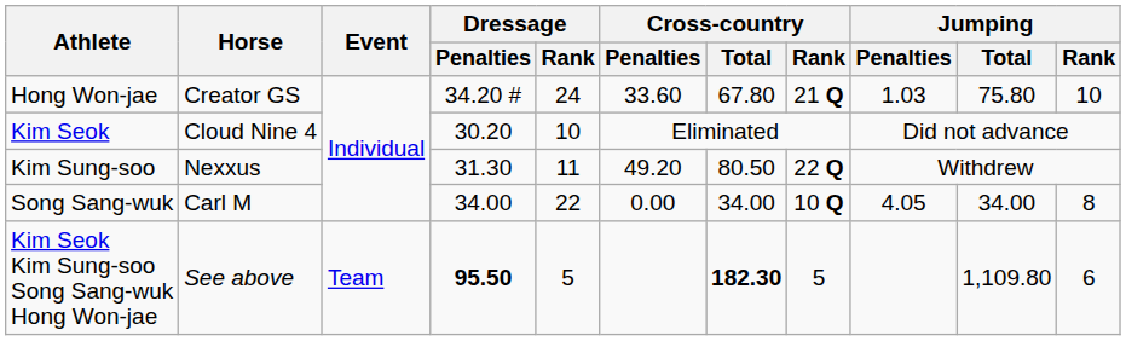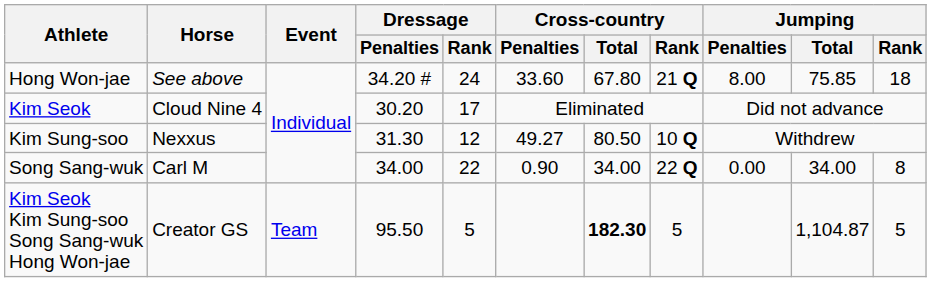 <table class=wikitable style=font-size:90%;text-align:center>
 <tr>
 <th rowspan=2>Athlete</th>
 <th rowspan=2>Horse</th>
 <th rowspan=2>Event</th>
 <th colspan=2>Dressage</th>
 <th colspan=3>Cross-country</th>
 <th colspan=3>Jumping</th>
 </tr>
 <tr style="font-size:95%">
 <th>Penalties</th>
 <th>Rank</th>
 <th>Penalties</th>
 <th>Total</th>
 <th>Rank</th>
 <th>Penalties</th>
 <th>Total</th>
 <th>Rank</th>
 </tr>
 <tr>
 <td align=left>Hong Won-jae</td>
-<td align=left>Creator GS</td>
+<td align=left><em>See above</em></td>
 <td align=left rowspan=4><a href='#'>Individual</a></td>
 <td>34.20 #</td>
 <td>24</td>
 <td>33.60</td>
 <td>67.80</td>
 <td>21 <strong>Q</strong></td>
-<td>1.03</td>
-<td>75.80</td>
-<td>10</td>
+<td>8.00</td>
+<td>75.85</td>
+<td>18</td>
 </tr>
 <tr>
 <td align=left><a href='#'>Kim Seok</a></td>
 <td align=left>Cloud Nine 4</td>
 <td>30.20</td>
-<td>10</td>
+<td>17</td>
 <td colspan=3>Eliminated</td>
 <td colspan=3>Did not advance</td>
 </tr>
 <tr>
 <td align=left>Kim Sung-soo</td>
 <td align=left>Nexxus</td>
 <td>31.30</td>
-<td>11</td>
-<td>49.20</td>
+<td>12</td>
+<td>49.27</td>
 <td>80.50</td>
-<td>22 <strong>Q</strong></td>
+<td>10 <strong>Q</strong></td>
 <td colspan=3>Withdrew</td>
 </tr>
 <tr>
 <td align=left>Song Sang-wuk</td>
 <td align=left>Carl M</td>
 <td>34.00</td>
 <td>22</td>
+<td>0.90</td>
+<td>34.00</td>
+<td>22 <strong>Q</strong></td>
 <td>0.00</td>
-<td>34.00</td>
-<td>10 <strong>Q</strong></td>
-<td>4.05</td>
 <td>34.00</td>
 <td>8</td>
 </tr>
 <tr>
 <td align=left><a href='#'>Kim Seok</a><br>Kim Sung-soo<br>Song Sang-wuk<br>Hong Won-jae</td>
-<td align=left><em>See above</em></td>
+<td align=left>Creator GS</td>
 <td align=left><a href='#'>Team</a></td>
-<td><strong>95.50</strong></td>
+<td>95.50</td>
 <td>5</td>
 <td></td>
 <td><strong>182.30</strong></td>
 <td>5</td>
 <td></td>
-<td>1,109.80</td>
-<td>6</td>
+<td>1,104.87</td>
+<td>5</td>
 </tr>
 </table>
